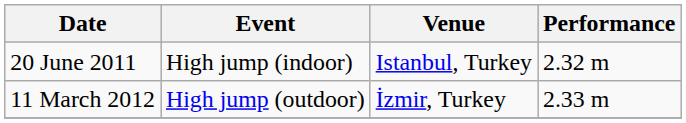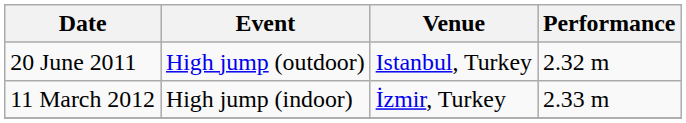 <table class=wikitable>
 <tr>
 <th>Date</th>
 <th>Event</th>
 <th>Venue</th>
 <th>Performance</th>
 </tr>
 <tr>
 <td>20 June 2011</td>
-<td>High jump (indoor)</td>
+<td><a href='#'>High jump</a> (outdoor)</td>
 <td><a href='#'>Istanbul</a>, Turkey</td>
 <td>2.32 m</td>
 </tr>
 <tr>
 <td>11 March 2012</td>
-<td><a href='#'>High jump</a> (outdoor)</td>
+<td>High jump (indoor)</td>
 <td><a href='#'>İzmir</a>, Turkey</td>
 <td>2.33 m</td>
 </tr>
 <tr>
 </tr>
 </table>
